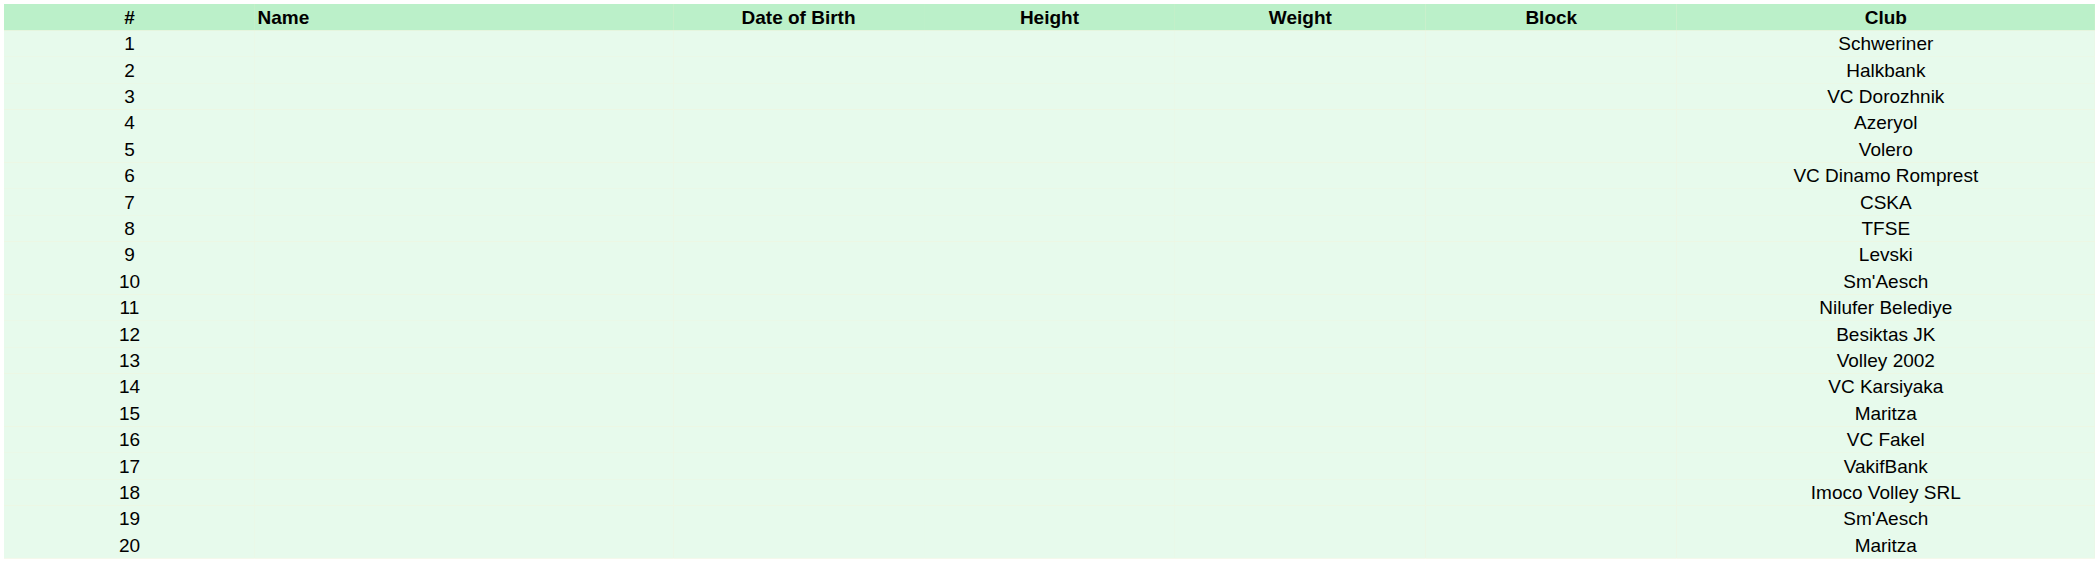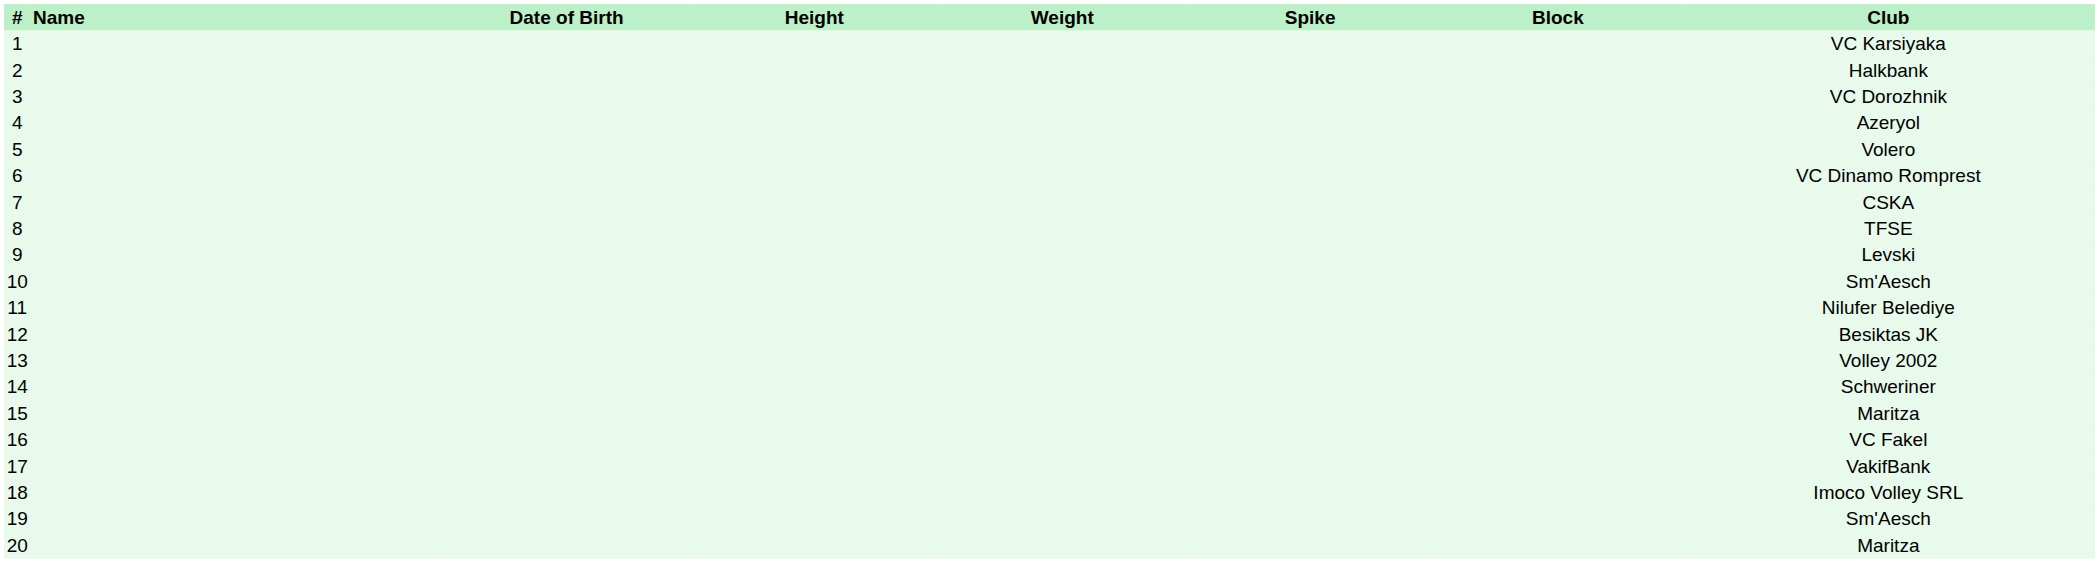 <table border=0 cellpadding=2 cellspacing=0  |- bgcolor=#FFECCE style="text-align:center; font-size:90%; width:100%">
 <tr bgcolor=#BBF0C9>
 <th>#</th>
 <th align=left width=20%>Name</th>
 <th width=12%>Date of Birth</th>
 <th width=12%>Height</th>
 <th width=12%>Weight</th>
+<th width=12%>Spike</th>
 <th width=12%>Block</th>
 <th width=20%>Club</th>
 </tr>
 <tr bgcolor=#E7FAEC>
 <td>1</td>
 <td align=left></td>
 <td align=right></td>
 <td></td>
 <td></td>
 <td></td>
-<td>Schweriner</td>
+<td></td>
+<td>VC Karsiyaka</td>
 </tr>
 <tr bgcolor=#E7FAEC>
 <td>2</td>
 <td align=left></td>
 <td align=right></td>
+<td></td>
 <td></td>
 <td></td>
 <td></td>
 <td>Halkbank</td>
 </tr>
 <tr bgcolor=#E7FAEC>
 <td>3</td>
 <td align=left></td>
 <td align=right></td>
 <td></td>
 <td></td>
 <td></td>
+<td></td>
 <td>VC Dorozhnik</td>
 </tr>
 <tr bgcolor=#E7FAEC>
 <td>4</td>
 <td align=left></td>
 <td align=right></td>
+<td></td>
 <td></td>
 <td></td>
 <td></td>
 <td>Azeryol</td>
 </tr>
 <tr bgcolor=#E7FAEC>
 <td>5</td>
 <td align=left></td>
 <td align=right></td>
 <td></td>
 <td></td>
 <td></td>
+<td></td>
 <td>Volero</td>
 </tr>
 <tr bgcolor=#E7FAEC>
 <td>6</td>
 <td align=left></td>
 <td align=right></td>
+<td></td>
 <td></td>
 <td></td>
 <td></td>
 <td>VC Dinamo Romprest</td>
 </tr>
 <tr bgcolor=#E7FAEC>
 <td>7</td>
 <td align=left></td>
 <td align=right></td>
 <td></td>
 <td></td>
 <td></td>
+<td></td>
 <td>CSKA</td>
 </tr>
 <tr bgcolor=#E7FAEC>
 <td>8</td>
 <td align=left></td>
 <td align=right></td>
+<td></td>
 <td></td>
 <td></td>
 <td></td>
 <td>TFSE</td>
 </tr>
 <tr bgcolor=#E7FAEC>
 <td>9</td>
 <td align=left></td>
 <td align=right></td>
 <td></td>
 <td></td>
 <td></td>
+<td></td>
 <td>Levski</td>
 </tr>
 <tr bgcolor=#E7FAEC>
 <td>10</td>
 <td align=left></td>
 <td align=right></td>
+<td></td>
 <td></td>
 <td></td>
 <td></td>
 <td>Sm'Aesch</td>
 </tr>
 <tr bgcolor=#E7FAEC>
 <td>11</td>
 <td align=left></td>
 <td align=right></td>
 <td></td>
 <td></td>
 <td></td>
+<td></td>
 <td>Nilufer Belediye</td>
 </tr>
 <tr bgcolor=#E7FAEC>
 <td>12</td>
 <td align=left></td>
 <td align=right></td>
+<td></td>
 <td></td>
 <td></td>
 <td></td>
 <td>Besiktas JK</td>
 </tr>
 <tr bgcolor=#E7FAEC>
 <td>13</td>
 <td align=left></td>
 <td align=right></td>
 <td></td>
 <td></td>
 <td></td>
+<td></td>
 <td>Volley 2002</td>
 </tr>
 <tr bgcolor=#E7FAEC>
 <td>14</td>
 <td align=left></td>
 <td align=right></td>
 <td></td>
 <td></td>
 <td></td>
-<td>VC Karsiyaka</td>
+<td></td>
+<td>Schweriner</td>
 </tr>
 <tr bgcolor=#E7FAEC>
 <td>15</td>
 <td align=left></td>
 <td align=right></td>
+<td></td>
 <td></td>
 <td></td>
 <td></td>
 <td>Maritza</td>
 </tr>
 <tr bgcolor=#E7FAEC>
 <td>16</td>
 <td align=left></td>
 <td align=right></td>
 <td></td>
 <td></td>
 <td></td>
+<td></td>
 <td>VC Fakel</td>
 </tr>
 <tr bgcolor=#E7FAEC>
 <td>17</td>
 <td align=left></td>
 <td align=right></td>
+<td></td>
 <td></td>
 <td></td>
 <td></td>
 <td>VakifBank</td>
 </tr>
 <tr bgcolor=#E7FAEC>
 <td>18</td>
 <td align=left></td>
 <td align=right></td>
 <td></td>
 <td></td>
 <td></td>
+<td></td>
 <td>Imoco Volley SRL</td>
 </tr>
 <tr bgcolor=#E7FAEC>
 <td>19</td>
 <td align=left></td>
 <td align=right></td>
+<td></td>
 <td></td>
 <td></td>
 <td></td>
 <td>Sm'Aesch</td>
 </tr>
 <tr bgcolor=#E7FAEC>
 <td>20</td>
 <td align=left></td>
 <td align=right></td>
 <td></td>
 <td></td>
 <td></td>
+<td></td>
 <td>Maritza</td>
 </tr>
 </table>
